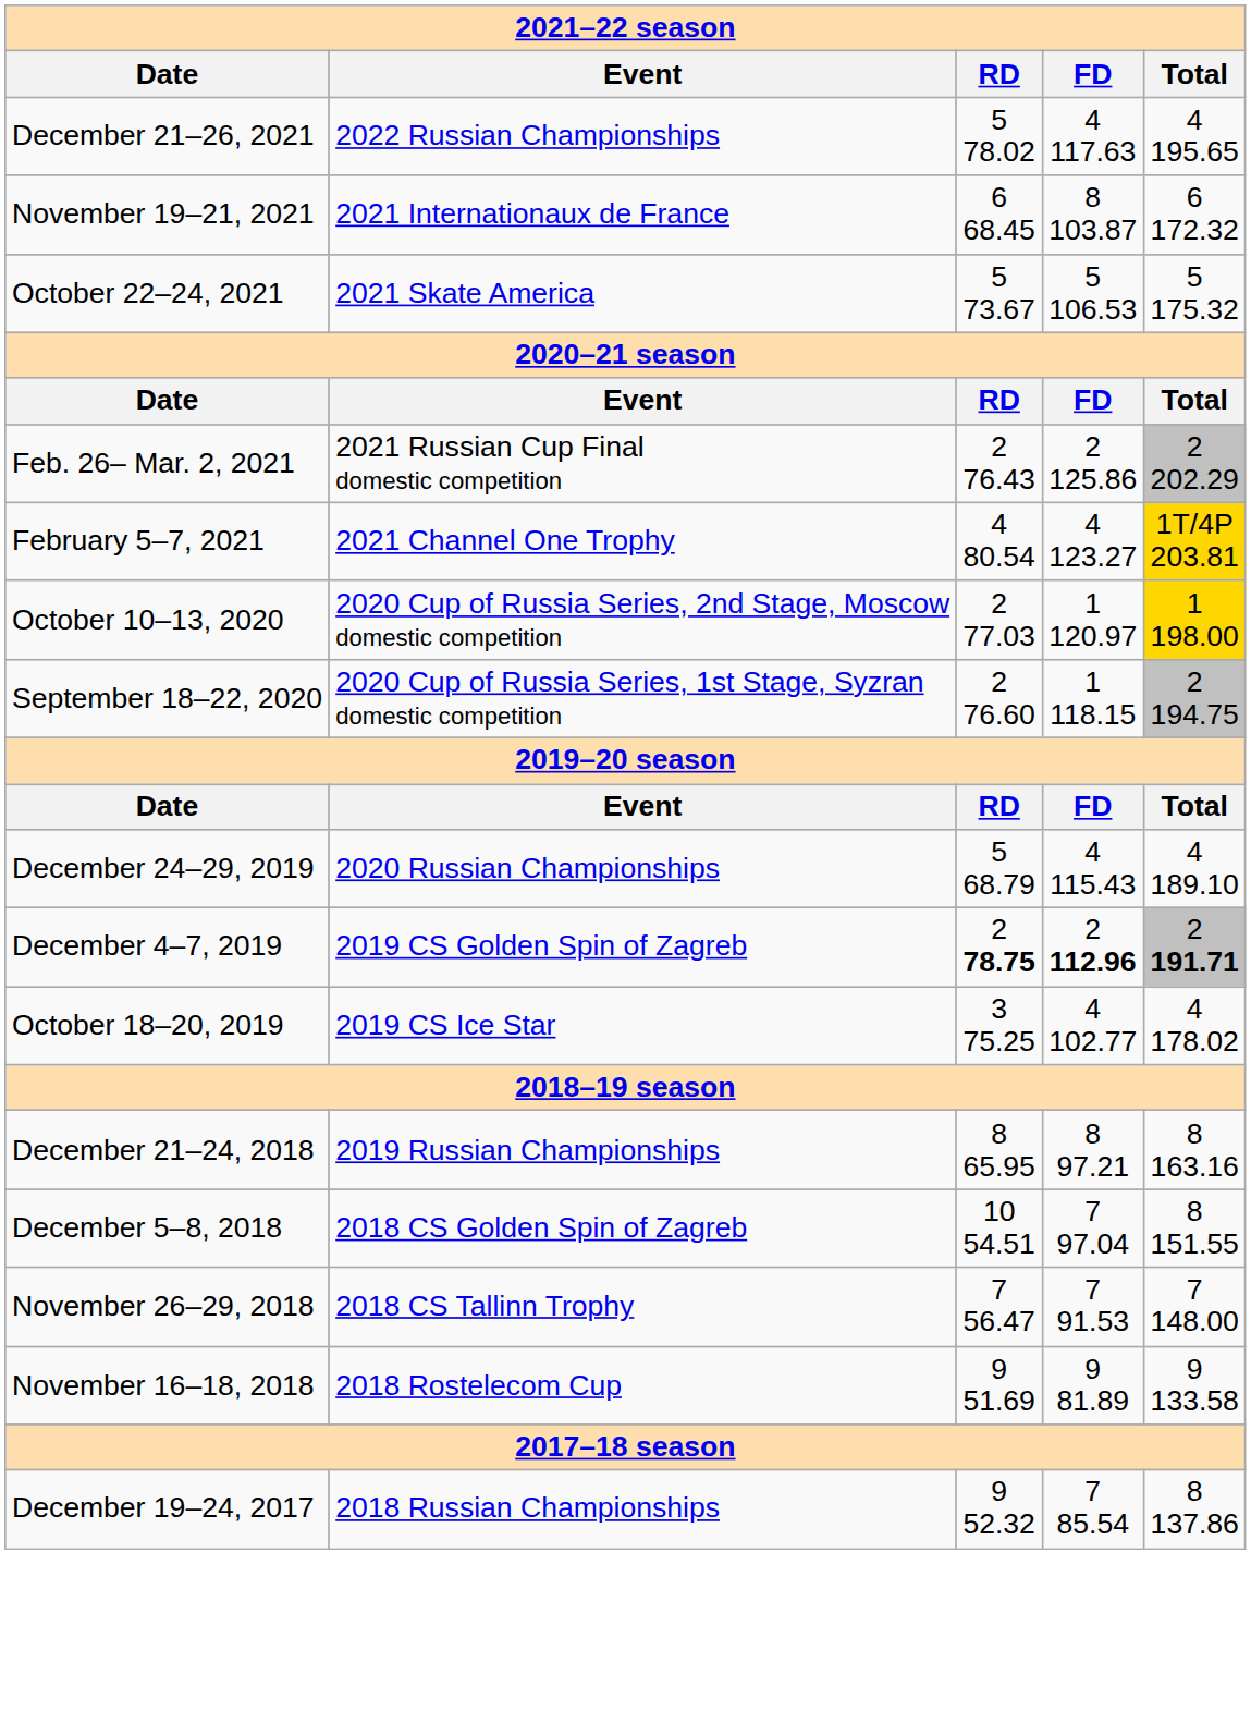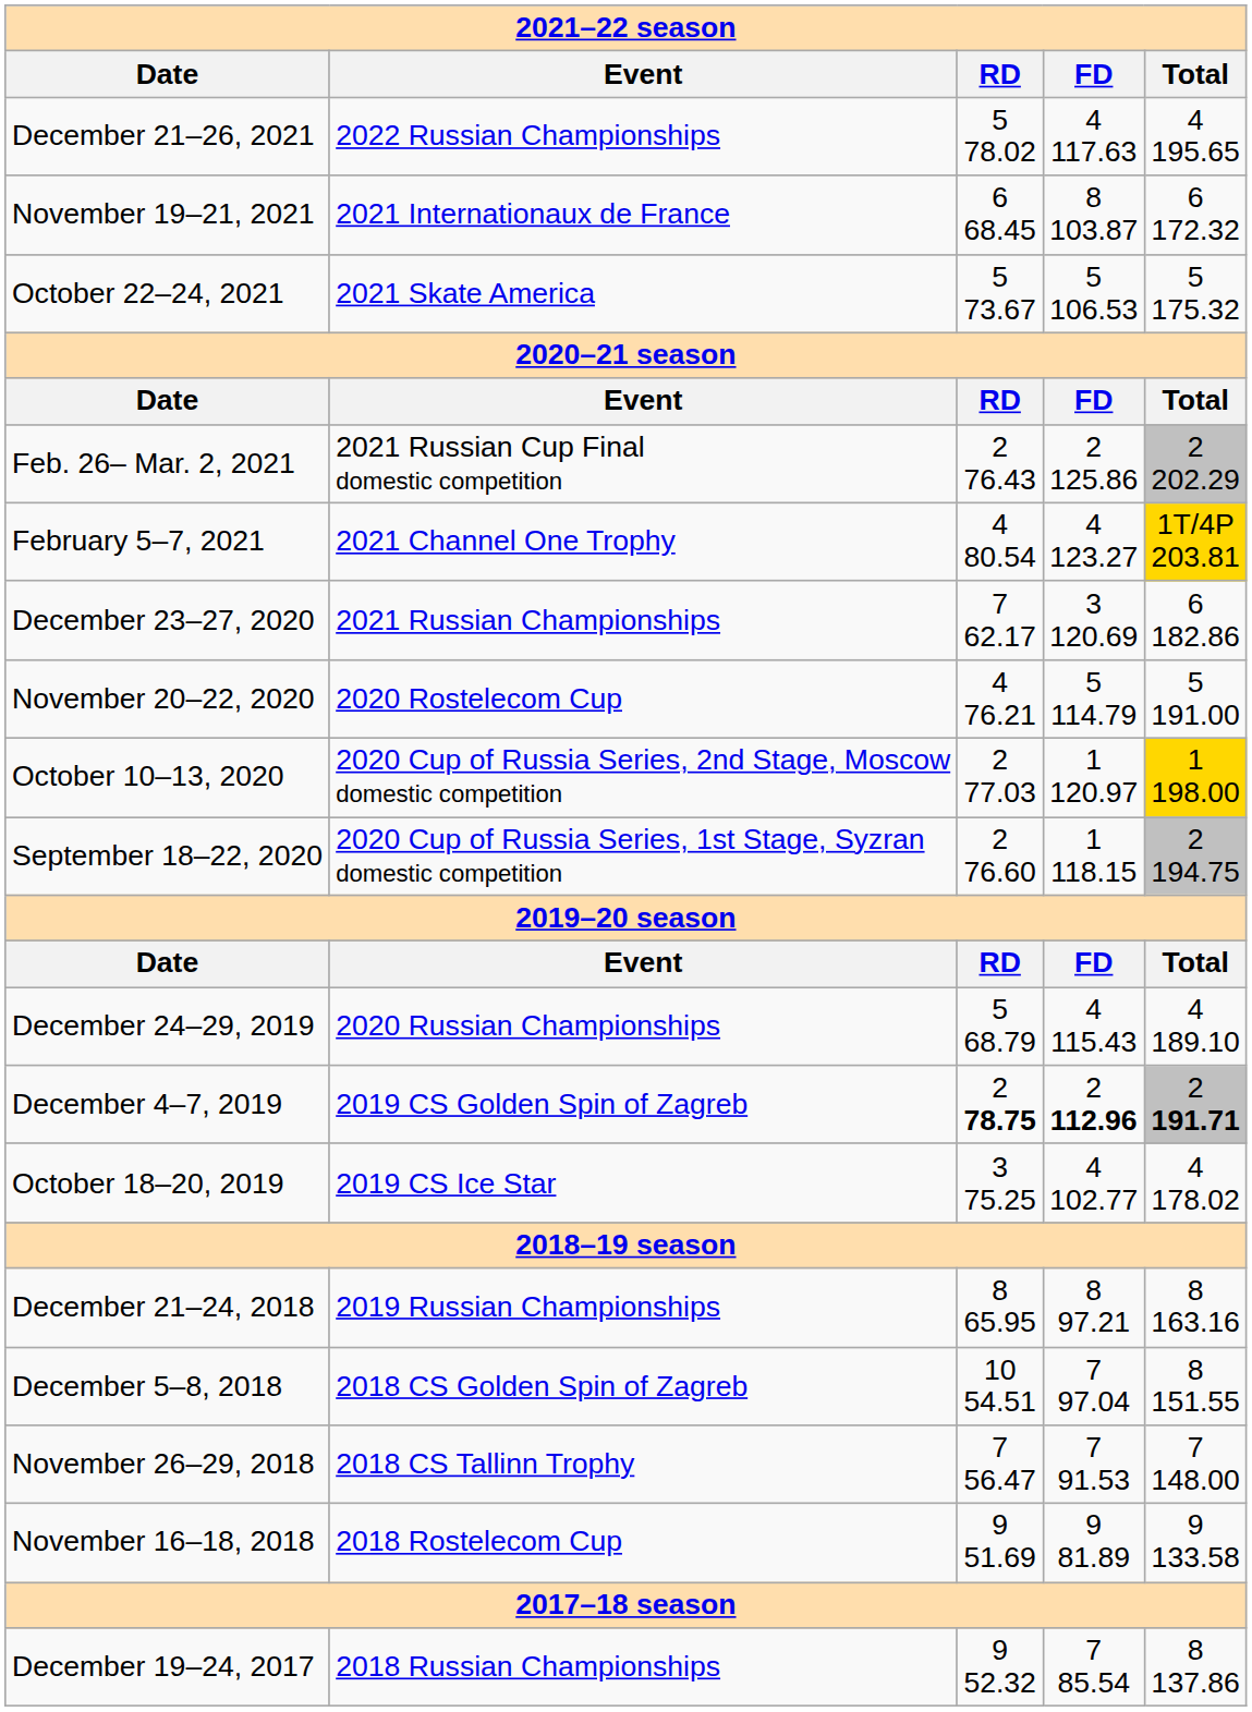 <table class="wikitable">
 <tr>
 <td style="background-color: #ffdead; " colspan=5 align=center><a href='#'><strong>2021–22 season</strong></a></td>
 </tr>
 <tr>
 <th>Date</th>
 <th>Event</th>
 <th><a href='#'>RD</a></th>
 <th><a href='#'>FD</a></th>
 <th>Total</th>
 </tr>
 <tr>
 <td>December 21–26, 2021</td>
 <td><a href='#'>2022 Russian Championships</a></td>
 <td align=center>5 <br> 78.02</td>
 <td align=center>4 <br> 117.63</td>
 <td align=center>4 <br> 195.65</td>
 </tr>
 <tr>
 <td>November 19–21, 2021</td>
 <td><a href='#'>2021 Internationaux de France</a></td>
 <td align=center>6 <br> 68.45</td>
 <td align=center>8 <br> 103.87</td>
 <td align=center>6 <br> 172.32</td>
 </tr>
 <tr>
 <td>October 22–24, 2021</td>
 <td><a href='#'>2021 Skate America</a></td>
 <td align=center>5 <br> 73.67</td>
 <td align=center>5 <br> 106.53</td>
 <td align=center>5 <br> 175.32</td>
 </tr>
 <tr>
 <td style="background-color: #ffdead;" colspan=5 align=center><a href='#'><strong>2020–21 season</strong></a></td>
 </tr>
 <tr>
 <th>Date</th>
 <th>Event</th>
 <th><a href='#'>RD</a></th>
 <th><a href='#'>FD</a></th>
 <th>Total</th>
 </tr>
 <tr>
 <td>Feb. 26– Mar. 2, 2021</td>
 <td>2021 Russian Cup Final <br> <small>domestic competition</small></td>
 <td align=center>2 <br> 76.43</td>
 <td align=center>2 <br> 125.86</td>
 <td align=center bgcolor=silver>2 <br> 202.29</td>
 </tr>
 <tr>
 <td>February 5–7, 2021</td>
 <td><a href='#'>2021 Channel One Trophy</a></td>
 <td align=center>4 <br> 80.54</td>
 <td align=center>4 <br> 123.27</td>
 <td align=center bgcolor=gold>1T/4P <br> 203.81</td>
+</tr>
+<tr>
+<td>December 23–27, 2020</td>
+<td><a href='#'>2021 Russian Championships</a></td>
+<td align=center>7 <br> 62.17</td>
+<td align=center>3<br>120.69</td>
+<td align=center>6<br>182.86</td>
+</tr>
+<tr>
+<td>November 20–22, 2020</td>
+<td><a href='#'>2020 Rostelecom Cup</a></td>
+<td align=center>4 <br> 76.21</td>
+<td align=center>5 <br> 114.79</td>
+<td align=center>5 <br> 191.00</td>
 </tr>
 <tr>
 <td>October 10–13, 2020</td>
 <td><a href='#'>2020 Cup of Russia Series, 2nd Stage, Moscow</a> <br> <small>domestic competition</small></td>
 <td align=center>2 <br> 77.03</td>
 <td align=center>1 <br> 120.97</td>
 <td align=center bgcolor=gold>1 <br> 198.00</td>
 </tr>
 <tr>
 <td>September 18–22, 2020</td>
 <td><a href='#'>2020 Cup of Russia Series, 1st Stage, Syzran</a> <br> <small>domestic competition</small></td>
 <td align=center>2 <br> 76.60</td>
 <td align=center>1 <br> 118.15</td>
 <td align=center bgcolor=silver>2 <br> 194.75</td>
 </tr>
 <tr>
 <th style="background-color: #ffdead; " colspan=5 align=center><a href='#'>2019–20 season</a></th>
 </tr>
 <tr>
 <th>Date</th>
 <th>Event</th>
 <th><a href='#'>RD</a></th>
 <th><a href='#'>FD</a></th>
 <th>Total</th>
 </tr>
 <tr>
 <td>December 24–29, 2019</td>
 <td><a href='#'>2020 Russian Championships</a></td>
 <td align=center>5 <br> 68.79</td>
 <td align=center>4 <br> 115.43</td>
 <td align=center>4 <br> 189.10</td>
 </tr>
 <tr>
 <td>December 4–7, 2019</td>
 <td><a href='#'>2019 CS Golden Spin of Zagreb</a></td>
 <td align=center>2 <br> <strong>78.75</strong></td>
 <td align=center>2 <br> <strong>112.96</strong></td>
 <td align=center bgcolor=silver>2 <br> <strong>191.71</strong></td>
 </tr>
 <tr>
 <td>October 18–20, 2019</td>
 <td><a href='#'>2019 CS Ice Star</a></td>
 <td align=center>3 <br> 75.25</td>
 <td align=center>4 <br> 102.77</td>
 <td align=center>4 <br> 178.02</td>
 </tr>
 <tr>
 <th style="background-color: #ffdead; " colspan=5 align=center><a href='#'>2018–19 season</a></th>
 </tr>
 <tr>
 <td>December 21–24, 2018</td>
 <td><a href='#'>2019 Russian Championships</a></td>
 <td align=center>8 <br> 65.95</td>
 <td align=center>8 <br> 97.21</td>
 <td align=center>8 <br> 163.16</td>
 </tr>
 <tr>
 <td>December 5–8, 2018</td>
 <td><a href='#'>2018 CS Golden Spin of Zagreb</a></td>
 <td align=center>10 <br> 54.51</td>
 <td align=center>7 <br> 97.04</td>
 <td align=center>8 <br> 151.55</td>
 </tr>
 <tr>
 <td>November 26–29, 2018</td>
 <td><a href='#'>2018 CS Tallinn Trophy</a></td>
 <td align=center>7 <br> 56.47</td>
 <td align=center>7 <br> 91.53</td>
 <td align=center>7 <br> 148.00</td>
 </tr>
 <tr>
 <td>November 16–18, 2018</td>
 <td><a href='#'>2018 Rostelecom Cup</a></td>
 <td align=center>9 <br> 51.69</td>
 <td align=center>9 <br> 81.89</td>
 <td align=center>9 <br> 133.58</td>
 </tr>
 <tr>
 <th style="background-color: #ffdead; " colspan=5 align=center><a href='#'>2017–18 season</a></th>
 </tr>
 <tr>
 <td>December 19–24, 2017</td>
 <td><a href='#'>2018 Russian Championships</a></td>
 <td align=center>9 <br> 52.32</td>
 <td align=center>7 <br> 85.54</td>
 <td align=center>8 <br> 137.86</td>
 </tr>
 </table>
